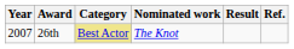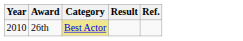 <table class="wikitable">
 <tr>
 <th>Year</th>
 <th>Award</th>
 <th>Category</th>
-<th>Nominated work</th>
 <th>Result</th>
 <th>Ref.</th>
 </tr>
 <tr>
-<td>2007</td>
+<td>2010</td>
 <td>26th</td>
 <td style="background: khaki;"><a href='#'>Best Actor</a></td>
-<td><em><a href='#'>The Knot</a></em></td>
 <td></td>
 <td></td>
 </tr>
 </table>
